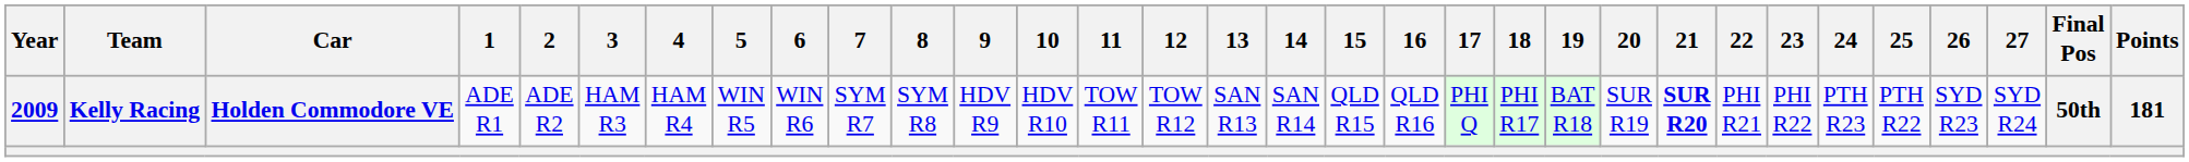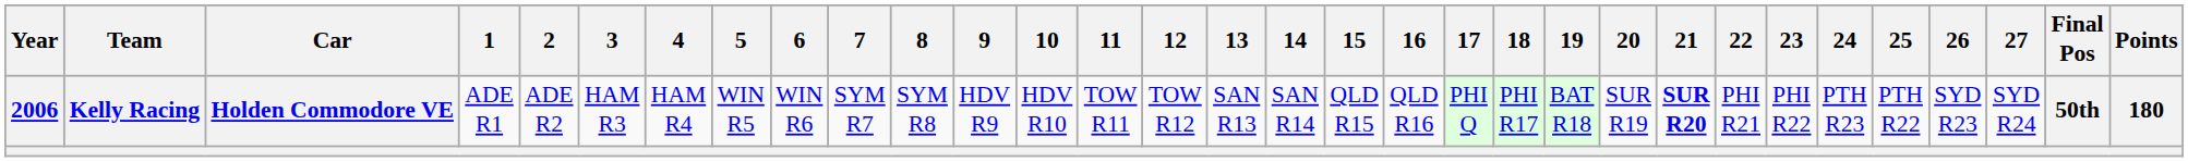 <table class="wikitable" style="text-align:center; font-size:75%">
 <tr>
 <th>Year</th>
 <th>Team</th>
 <th>Car</th>
 <th>1</th>
 <th>2</th>
 <th>3</th>
 <th>4</th>
 <th>5</th>
 <th>6</th>
 <th>7</th>
 <th>8</th>
 <th>9</th>
 <th>10</th>
 <th>11</th>
 <th>12</th>
 <th>13</th>
 <th>14</th>
 <th>15</th>
 <th>16</th>
 <th>17</th>
 <th>18</th>
 <th>19</th>
 <th>20</th>
 <th>21</th>
 <th>22</th>
 <th>23</th>
 <th>24</th>
 <th>25</th>
 <th>26</th>
 <th>27</th>
 <th>Final Pos</th>
 <th>Points</th>
 </tr>
 <tr>
-<th><a href='#'>2009</a></th>
+<th><a href='#'>2006</a></th>
 <th nowrap><a href='#'>Kelly Racing</a></th>
 <th nowrap><a href='#'>Holden Commodore VE</a></th>
 <td><a href='#'>ADE <br> R1</a></td>
 <td><a href='#'>ADE <br> R2</a></td>
 <td><a href='#'>HAM <br> R3</a></td>
 <td><a href='#'>HAM <br> R4</a></td>
 <td><a href='#'>WIN <br> R5</a></td>
 <td><a href='#'>WIN <br> R6</a></td>
 <td><a href='#'>SYM <br> R7</a></td>
 <td><a href='#'>SYM <br> R8</a></td>
 <td><a href='#'>HDV <br> R9</a></td>
 <td><a href='#'>HDV <br> R10</a></td>
 <td><a href='#'>TOW <br> R11</a></td>
 <td><a href='#'>TOW <br> R12</a></td>
 <td><a href='#'>SAN <br> R13</a></td>
 <td><a href='#'>SAN <br> R14</a></td>
 <td><a href='#'>QLD <br> R15</a></td>
 <td><a href='#'>QLD <br> R16</a></td>
 <td style="background:#dfffdf;"><a href='#'>PHI <br> Q</a><br></td>
 <td style="background:#dfffdf;"><a href='#'>PHI <br> R17</a><br></td>
 <td style="background:#dfffdf;"><a href='#'>BAT <br> R18</a><br></td>
 <td><a href='#'>SUR <br> R19</a></td>
 <td><strong><a href='#'>SUR <br> R20</a></strong></td>
 <td><a href='#'>PHI <br> R21</a></td>
 <td><a href='#'>PHI <br> R22</a></td>
 <td><a href='#'>PTH <br> R23</a></td>
 <td><a href='#'>PTH <br> R22</a></td>
 <td><a href='#'>SYD <br> R23</a></td>
 <td><a href='#'>SYD <br> R24</a></td>
 <th>50th</th>
-<th>181</th>
+<th>180</th>
 </tr>
 <tr>
 <th colspan="32"></th>
 </tr>
 </table>
